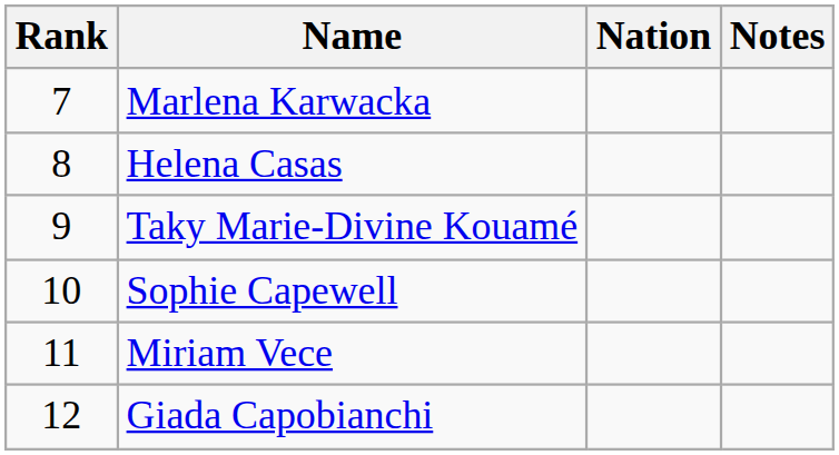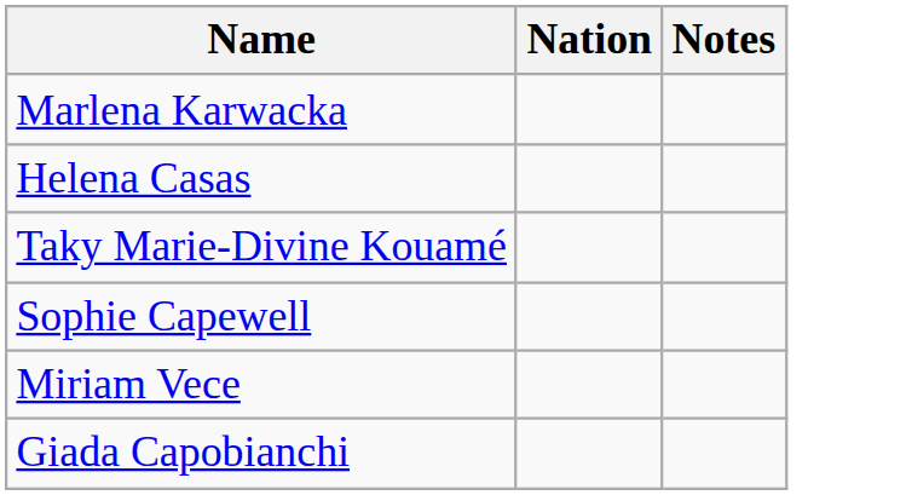 <table class="wikitable sortable" style="text-align:center">
 <tr>
-<th>Rank</th>
 <th>Name</th>
 <th>Nation</th>
 <th>Notes</th>
 </tr>
 <tr>
-<td>7</td>
 <td align=left><a href='#'>Marlena Karwacka</a></td>
 <td align=left></td>
 <td></td>
 </tr>
 <tr>
-<td>8</td>
 <td align=left><a href='#'>Helena Casas</a></td>
 <td align=left></td>
 <td></td>
 </tr>
 <tr>
-<td>9</td>
 <td align=left><a href='#'>Taky Marie-Divine Kouamé</a></td>
 <td align=left></td>
 <td></td>
 </tr>
 <tr>
-<td>10</td>
 <td align=left><a href='#'>Sophie Capewell</a></td>
 <td align=left></td>
 <td></td>
 </tr>
 <tr>
-<td>11</td>
 <td align=left><a href='#'>Miriam Vece</a></td>
 <td align=left></td>
 <td></td>
 </tr>
 <tr>
-<td>12</td>
 <td align=left><a href='#'>Giada Capobianchi</a></td>
 <td align=left></td>
 <td></td>
 </tr>
 </table>
